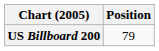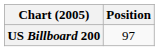 <table class="wikitable plainrowheaders" style="text-align:center">
 <tr>
 <th scope="col">Chart (2005)</th>
 <th scope="col">Position</th>
 </tr>
 <tr>
 <th scope="row">US <em>Billboard</em> 200</th>
-<td>79</td>
+<td>97</td>
 </tr>
 </table>
